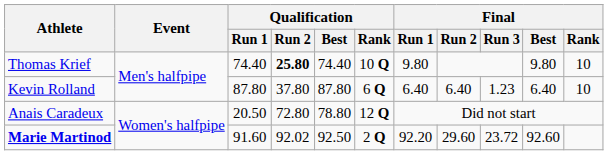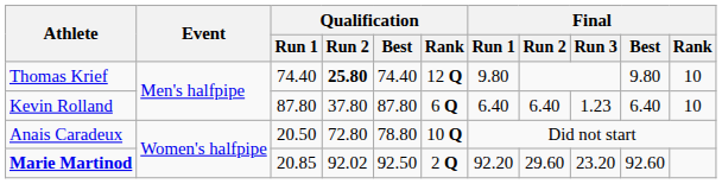 <table class="wikitable" style="font-size:90%">
 <tr>
 <th rowspan="2">Athlete</th>
 <th rowspan="2">Event</th>
 <th colspan="4">Qualification</th>
 <th colspan="5">Final</th>
 </tr>
 <tr style="font-size:95%">
 <th>Run 1</th>
 <th>Run 2</th>
 <th>Best</th>
 <th>Rank</th>
 <th>Run 1</th>
 <th>Run 2</th>
 <th>Run 3</th>
 <th>Best</th>
 <th>Rank</th>
 </tr>
 <tr align=center>
 <td align=left><a href='#'>Thomas Krief</a></td>
 <td align="left" rowspan=2><a href='#'>Men's halfpipe</a></td>
 <td>74.40</td>
 <td><strong>25.80</strong></td>
 <td>74.40</td>
-<td>10 <strong>Q</strong></td>
+<td>12 <strong>Q</strong></td>
 <td>9.80</td>
 <td colspan=2></td>
 <td>9.80</td>
 <td>10</td>
 </tr>
 <tr align=center>
 <td align=left><a href='#'>Kevin Rolland</a></td>
 <td>87.80</td>
 <td>37.80</td>
 <td>87.80</td>
 <td>6 <strong>Q</strong></td>
 <td>6.40</td>
 <td>6.40</td>
 <td>1.23</td>
 <td>6.40</td>
 <td>10</td>
 </tr>
 <tr align=center>
 <td align=left><a href='#'>Anais Caradeux</a></td>
 <td align="left" rowspan=2><a href='#'>Women's halfpipe</a></td>
 <td>20.50</td>
 <td>72.80</td>
 <td>78.80</td>
-<td>12 <strong>Q</strong></td>
+<td>10 <strong>Q</strong></td>
 <td colspan=5>Did not start</td>
 </tr>
 <tr align=center>
 <td align=left><strong><a href='#'>Marie Martinod</a></strong></td>
-<td>91.60</td>
+<td>20.85</td>
 <td>92.02</td>
 <td>92.50</td>
 <td>2 <strong>Q</strong></td>
 <td>92.20</td>
 <td>29.60</td>
-<td>23.72</td>
+<td>23.20</td>
 <td>92.60</td>
 <td></td>
 </tr>
 </table>
